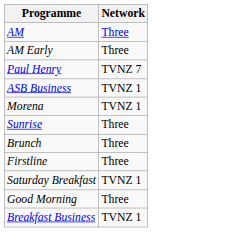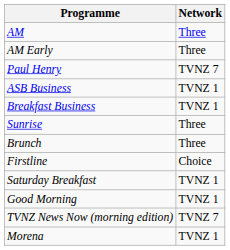 <table class="wikitable">
 <tr>
 <th>Programme</th>
 <th>Network</th>
 </tr>
 <tr>
 <td><em><a href='#'>AM</a></em></td>
 <td><a href='#'>Three</a></td>
 </tr>
 <tr>
 <td><em>AM Early</em></td>
 <td>Three</td>
 </tr>
 <tr>
 <td><a href='#'><em>Paul Henry</em></a></td>
 <td>TVNZ 7</td>
 </tr>
 <tr>
 <td><em><a href='#'>ASB Business</a></em></td>
 <td>TVNZ 1</td>
 </tr>
 <tr>
-<td><em>Morena</em></td>
+<td><em><a href='#'>Breakfast Business</a></em></td>
 <td>TVNZ 1</td>
 </tr>
 <tr>
 <td><em><a href='#'>Sunrise</a></em></td>
 <td>Three</td>
 </tr>
 <tr>
 <td><em>Brunch</em></td>
 <td>Three</td>
 </tr>
 <tr>
 <td><em>Firstline</em></td>
-<td>Three</td>
+<td>Choice</td>
 </tr>
 <tr>
 <td><em>Saturday Breakfast</em></td>
 <td>TVNZ 1</td>
 </tr>
 <tr>
 <td><em>Good Morning</em></td>
-<td>Three</td>
+<td>TVNZ 1</td>
 </tr>
 <tr>
-<td><em><a href='#'>Breakfast Business</a></em></td>
+<td><em>TVNZ News Now (morning edition)</em></td>
+<td>TVNZ 7</td>
+</tr>
+<tr>
+<td><em>Morena</em></td>
 <td>TVNZ 1</td>
 </tr>
 </table>
